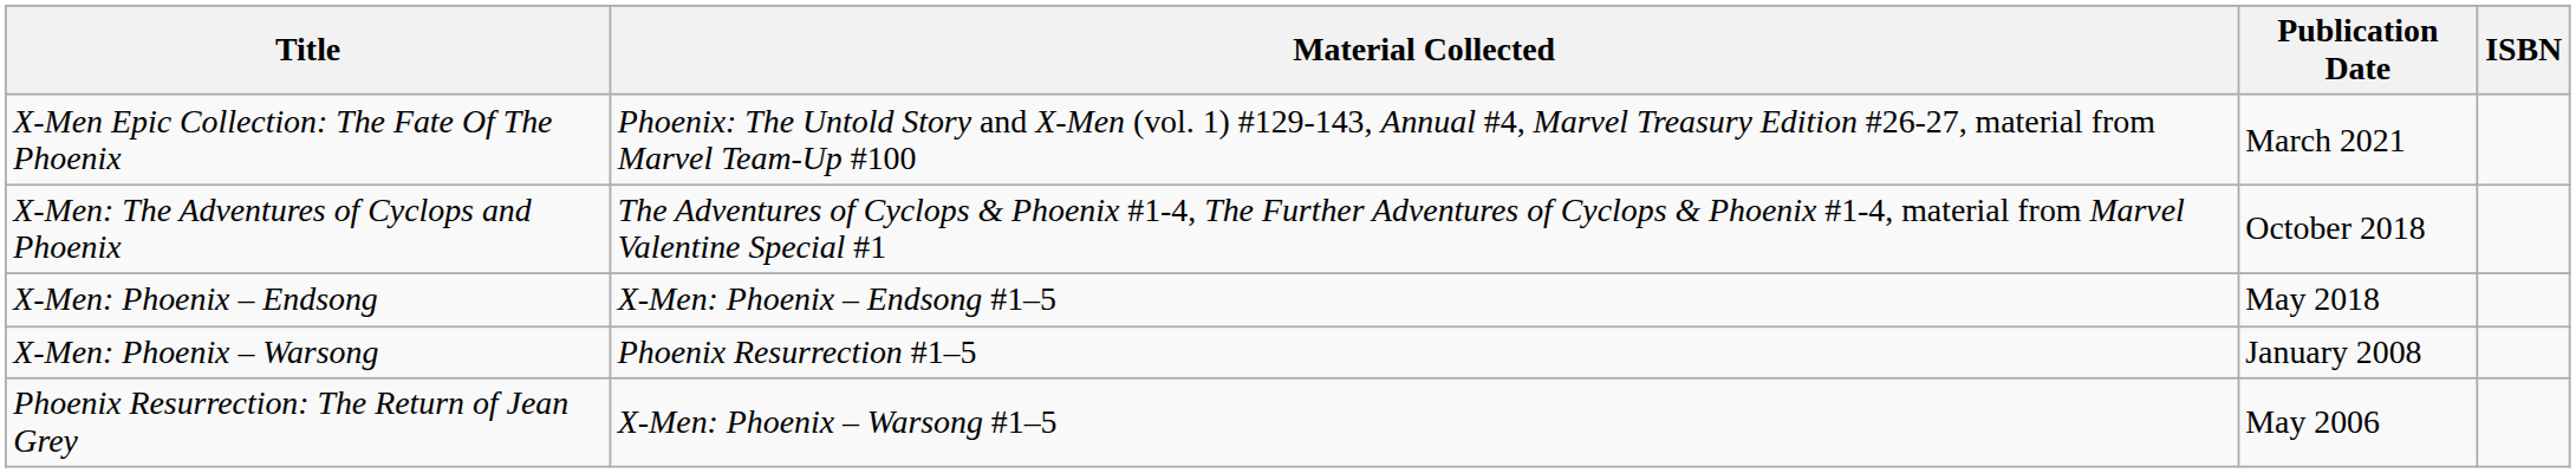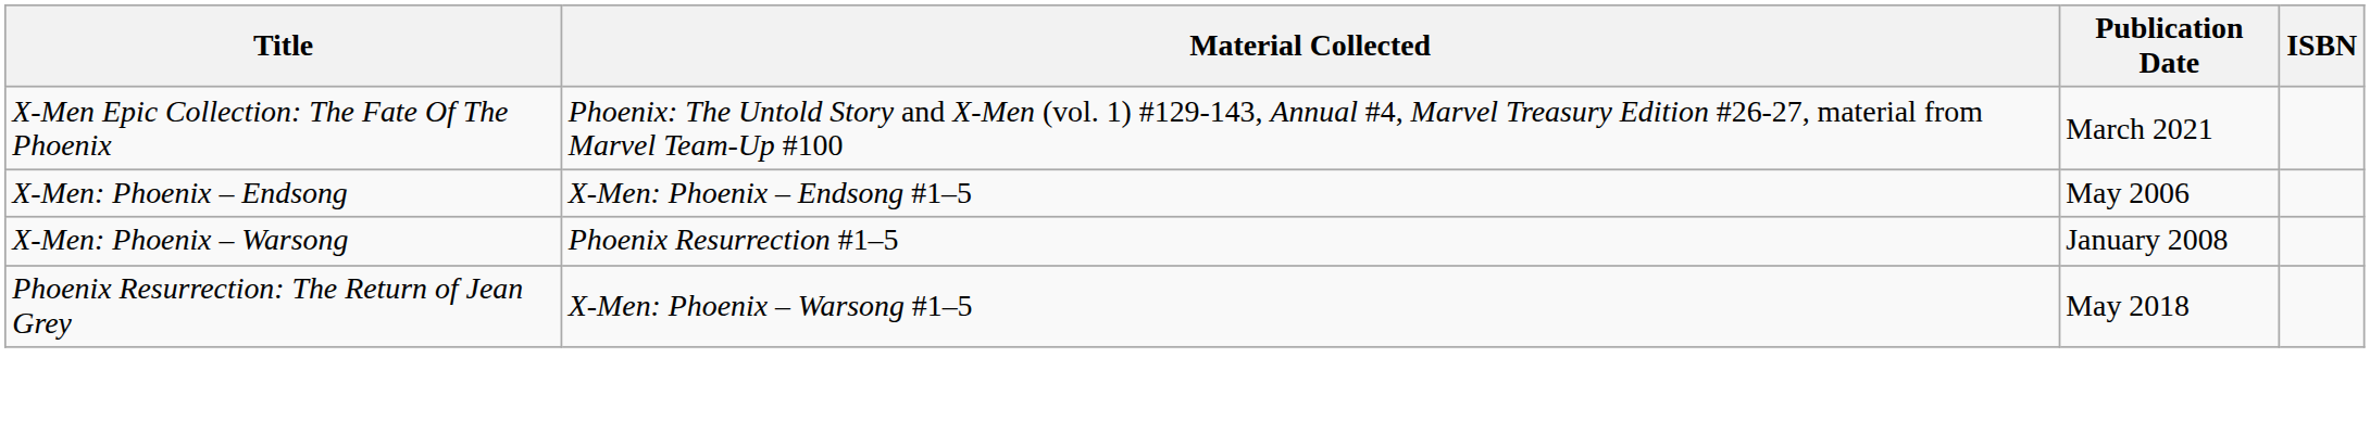 <table class="wikitable">
 <tr>
 <th>Title</th>
 <th>Material Collected</th>
 <th>Publication Date</th>
 <th>ISBN</th>
 </tr>
 <tr>
 <td><em>X-Men Epic Collection: The Fate Of The Phoenix</em></td>
 <td><em>Phoenix: The Untold Story</em> and <em>X-Men</em> (vol. 1) #129-143, <em>Annual</em> #4, <em>Marvel Treasury Edition</em> #26-27, material from <em>Marvel Team-Up</em> #100</td>
 <td>March 2021</td>
 <td></td>
 </tr>
 <tr>
-<td><em>X-Men: The Adventures of Cyclops and Phoenix</em></td>
-<td><em>The Adventures of Cyclops & Phoenix</em> #1-4, <em>The Further Adventures of Cyclops & Phoenix</em> #1-4, material from <em>Marvel Valentine Special</em> #1</td>
-<td>October 2018</td>
-<td></td>
-</tr>
-<tr>
 <td><em>X-Men: Phoenix – Endsong</em></td>
 <td><em>X-Men: Phoenix – Endsong</em> #1–5</td>
-<td>May 2018</td>
+<td>May 2006</td>
 <td></td>
 </tr>
 <tr>
 <td><em>X-Men: Phoenix – Warsong</em></td>
 <td><em>Phoenix Resurrection</em> #1–5</td>
 <td>January 2008</td>
 <td></td>
 </tr>
 <tr>
 <td><em>Phoenix Resurrection: The Return of Jean Grey</em></td>
 <td><em>X-Men: Phoenix – Warsong</em> #1–5</td>
-<td>May 2006</td>
+<td>May 2018</td>
 <td></td>
 </tr>
 </table>
